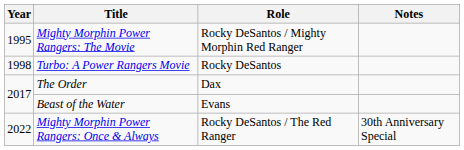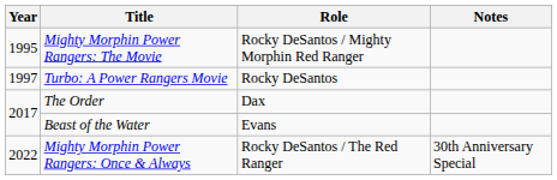 <table class="wikitable">
 <tr>
 <th>Year</th>
 <th>Title</th>
 <th>Role</th>
 <th>Notes</th>
 </tr>
 <tr>
 <td>1995</td>
 <td><em><a href='#'>Mighty Morphin Power Rangers: The Movie</a></em></td>
 <td>Rocky DeSantos / Mighty Morphin Red Ranger</td>
 <td></td>
 </tr>
 <tr>
-<td>1998</td>
+<td>1997</td>
 <td><em><a href='#'>Turbo: A Power Rangers Movie</a></em></td>
 <td>Rocky DeSantos</td>
 <td></td>
 </tr>
 <tr>
 <td rowspan="2">2017</td>
 <td><em>The Order</em></td>
 <td>Dax</td>
 <td></td>
 </tr>
 <tr>
 <td><em>Beast of the Water</em></td>
 <td>Evans</td>
 <td></td>
 </tr>
 <tr>
 <td>2022</td>
 <td><em><a href='#'>Mighty Morphin Power Rangers: Once & Always</a></em></td>
 <td>Rocky DeSantos / The Red Ranger</td>
 <td>30th Anniversary Special</td>
 </tr>
 </table>
